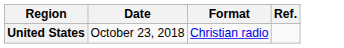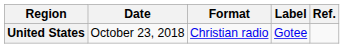 <table class="wikitable plainrowheaders">
 <tr>
 <th scope="col">Region</th>
 <th scope="col">Date</th>
 <th scope="col">Format</th>
+<th scope="col">Label</th>
 <th scope="col">Ref.</th>
 </tr>
 <tr>
 <th scope="row">United States</th>
 <td>October 23, 2018</td>
 <td><a href='#'>Christian radio</a></td>
+<td><a href='#'>Gotee</a></td>
 <td></td>
 </tr>
 </table>
